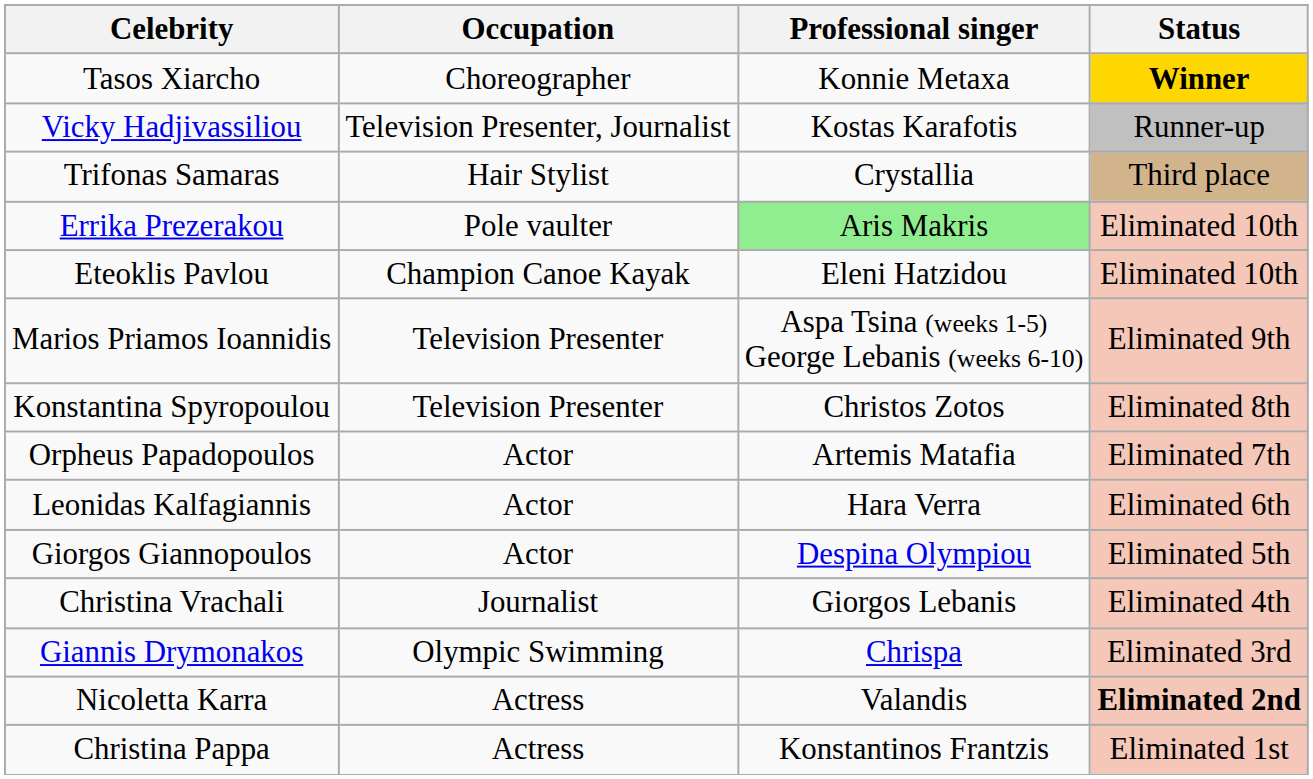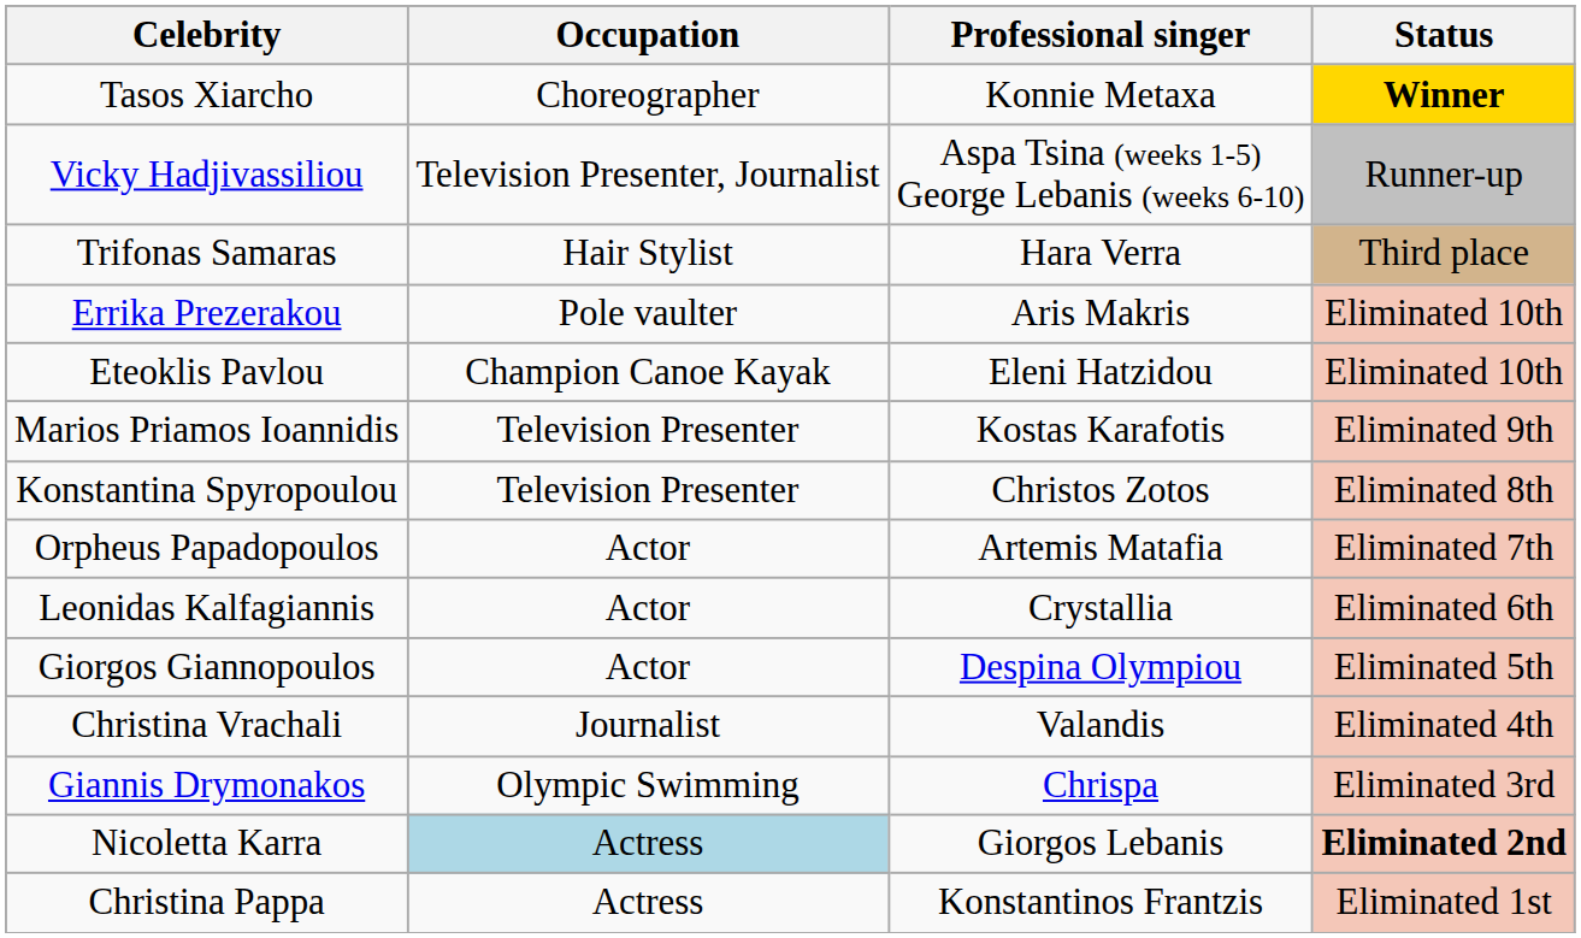 <table class="wikitable sortable" style="text-align:center;">
 <tr>
 <th>Celebrity</th>
 <th>Occupation</th>
 <th>Professional singer</th>
 <th>Status</th>
 </tr>
 <tr>
 <td>Tasos Xiarcho</td>
 <td>Choreographer</td>
 <td>Konnie Metaxa</td>
 <td style="background:gold;"><strong>Winner</strong></td>
 </tr>
 <tr>
 <td><a href='#'>Vicky Hadjivassiliou</a></td>
 <td>Television Presenter, Journalist</td>
-<td>Kostas Karafotis</td>
+<td>Aspa Tsina <small>(weeks 1-5)</small><br>George Lebanis <small>(weeks 6-10)</small></td>
 <td style="background:silver;">Runner-up</td>
 </tr>
 <tr>
 <td>Trifonas Samaras</td>
 <td>Hair Stylist</td>
-<td>Crystallia</td>
+<td>Hara Verra</td>
 <td style="background:tan;">Third place</td>
 </tr>
 <tr>
 <td><a href='#'>Errika Prezerakou</a></td>
 <td>Pole vaulter</td>
-<td style="background: lightgreen;">Aris Makris</td>
+<td>Aris Makris</td>
 <td style="background:#f4c7b8;">Eliminated 10th</td>
 </tr>
 <tr>
 <td>Eteoklis Pavlou</td>
 <td>Champion Canoe Kayak</td>
 <td>Eleni Hatzidou</td>
 <td style="background:#f4c7b8;">Eliminated 10th</td>
 </tr>
 <tr>
 <td>Marios Priamos Ioannidis</td>
 <td>Television Presenter</td>
-<td>Aspa Tsina <small>(weeks 1-5)</small><br>George Lebanis <small>(weeks 6-10)</small></td>
+<td>Kostas Karafotis</td>
 <td style="background:#f4c7b8;">Eliminated 9th</td>
 </tr>
 <tr>
 <td>Konstantina Spyropoulou</td>
 <td>Television Presenter</td>
 <td>Christos Zotos</td>
 <td style="background:#f4c7b8;">Eliminated 8th</td>
 </tr>
 <tr>
 <td>Orpheus Papadopoulos</td>
 <td>Actor</td>
 <td>Artemis Matafia</td>
 <td style="background:#f4c7b8;">Eliminated 7th</td>
 </tr>
 <tr>
 <td>Leonidas Kalfagiannis</td>
 <td>Actor</td>
-<td>Hara Verra</td>
+<td>Crystallia</td>
 <td style="background:#f4c7b8;">Eliminated 6th</td>
 </tr>
 <tr>
 <td>Giorgos Giannopoulos</td>
 <td>Actor</td>
 <td><a href='#'>Despina Olympiou</a></td>
 <td style="background:#f4c7b8;">Eliminated 5th</td>
 </tr>
 <tr>
 <td>Christina Vrachali</td>
 <td>Journalist</td>
-<td>Giorgos Lebanis</td>
+<td>Valandis</td>
 <td style="background:#f4c7b8;">Eliminated 4th</td>
 </tr>
 <tr>
 <td><a href='#'>Giannis Drymonakos</a></td>
 <td>Olympic Swimming</td>
 <td><a href='#'>Chrispa</a></td>
 <td style="background:#f4c7b8;">Eliminated 3rd</td>
 </tr>
 <tr>
 <td>Nicoletta Karra</td>
-<td>Actress</td>
-<td>Valandis</td>
+<td style="background: lightblue;">Actress</td>
+<td>Giorgos Lebanis</td>
 <td style="background:#f4c7b8;"><strong>Eliminated 2nd</strong></td>
 </tr>
 <tr>
 <td>Christina Pappa</td>
 <td>Actress</td>
 <td>Konstantinos Frantzis</td>
 <td style="background:#f4c7b8;">Eliminated 1st</td>
 </tr>
 <tr>
 </tr>
 </table>
